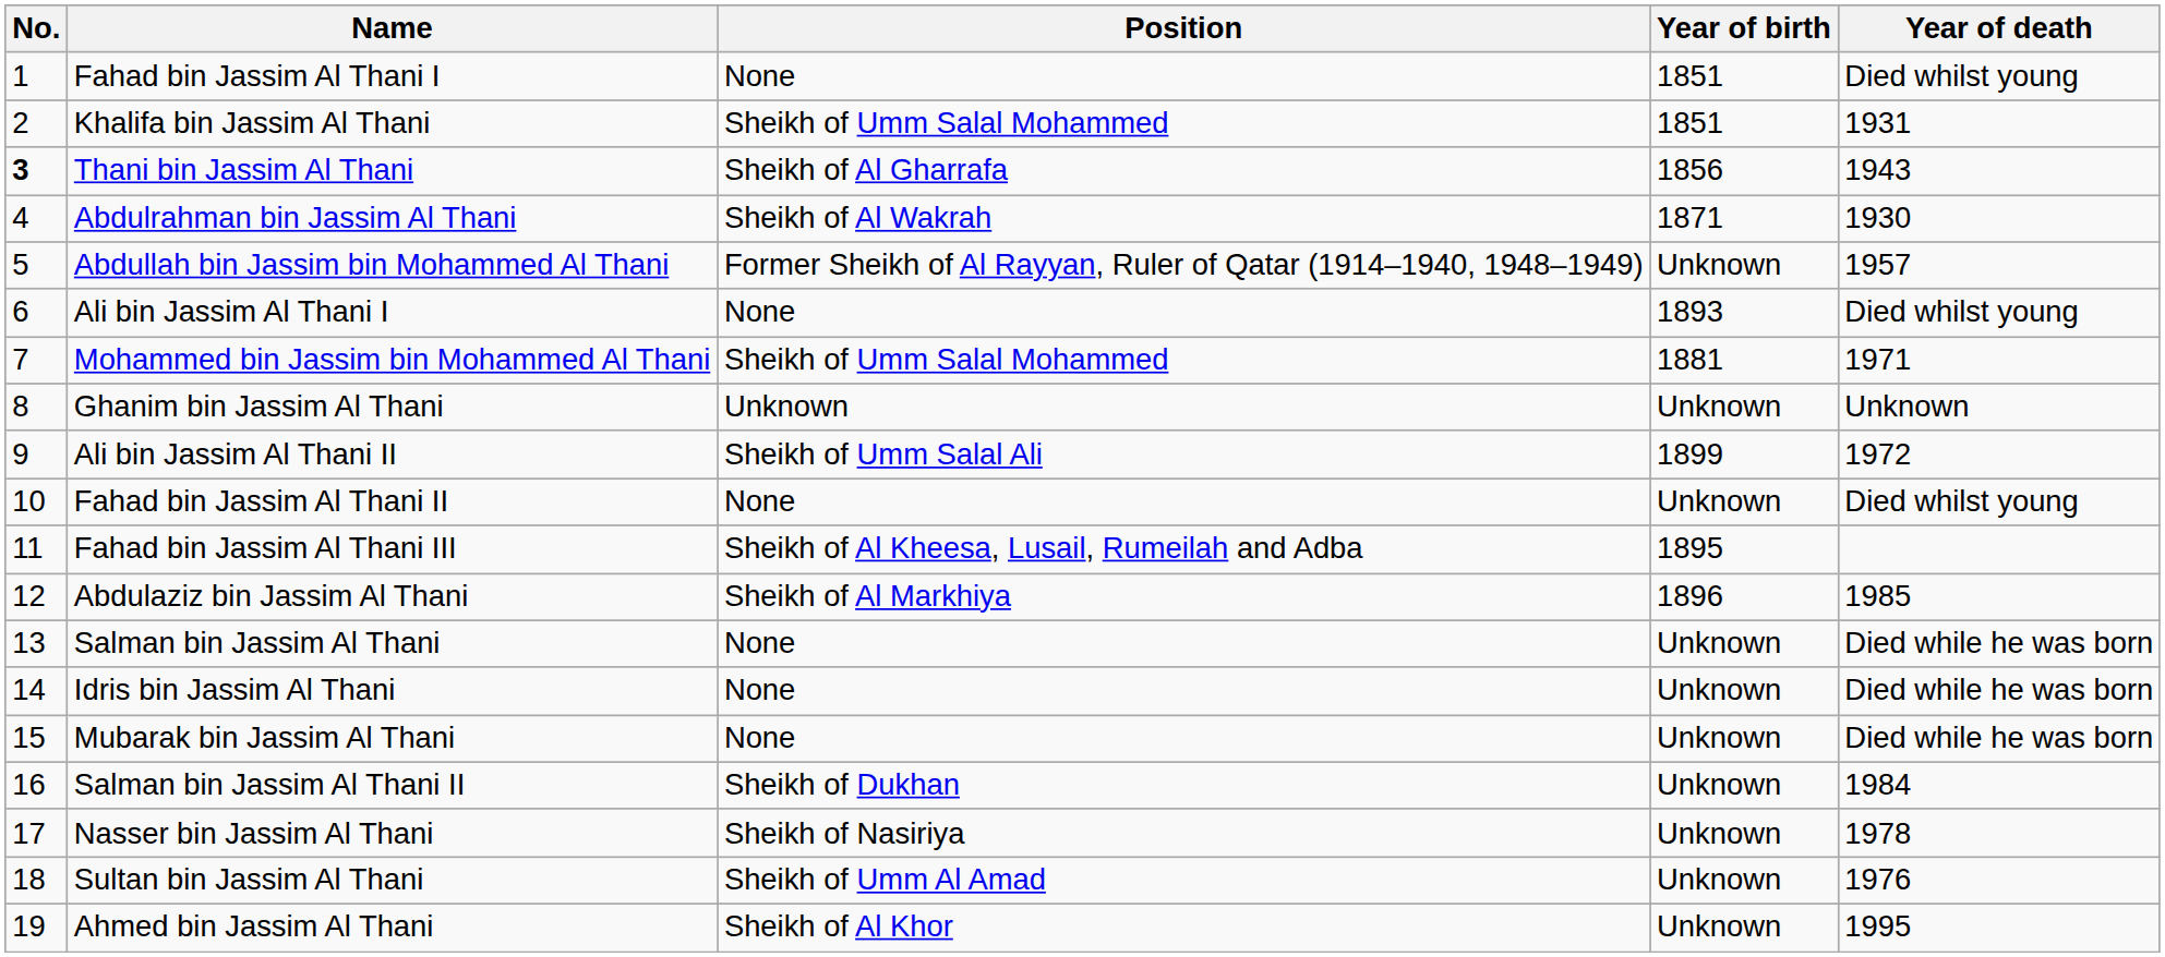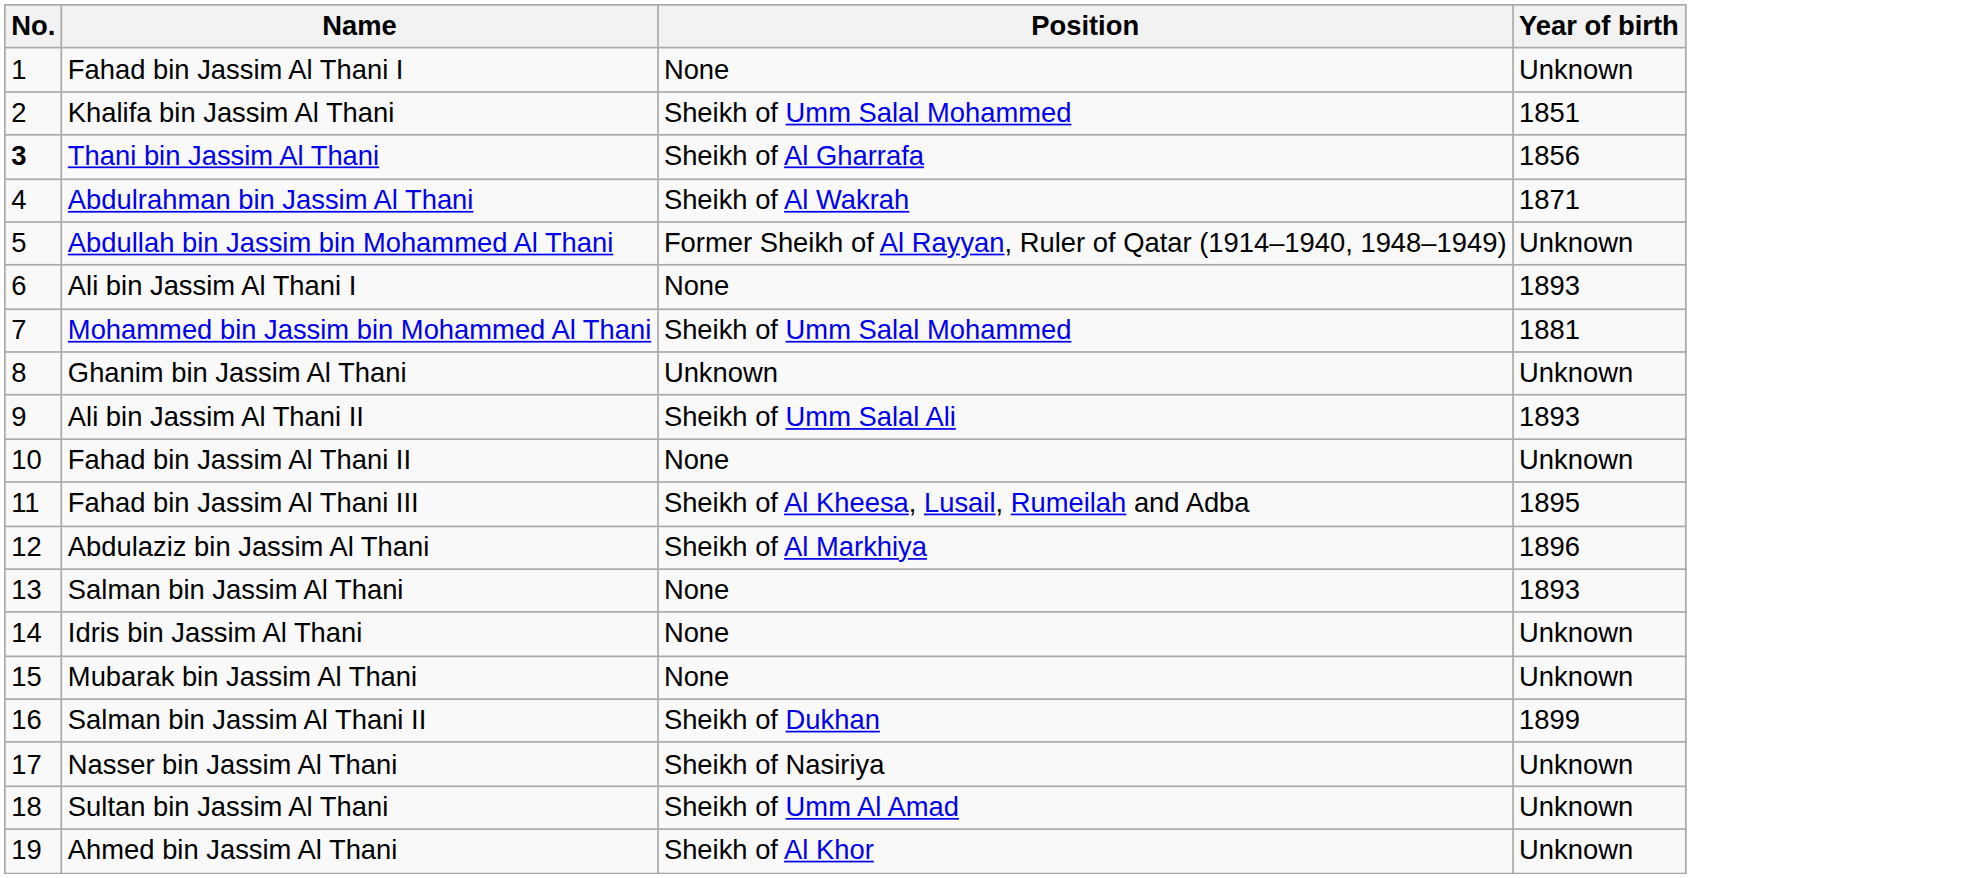 <table class="wikitable">
 <tr>
 <th>No.</th>
 <th>Name</th>
 <th>Position</th>
 <th>Year of birth</th>
-<th>Year of death</th>
 </tr>
 <tr>
 <td>1</td>
 <td>Fahad bin Jassim Al Thani I</td>
 <td>None</td>
-<td>1851</td>
-<td>Died whilst young</td>
+<td>Unknown</td>
 </tr>
 <tr>
 <td>2</td>
 <td>Khalifa bin Jassim Al Thani</td>
 <td>Sheikh of <a href='#'>Umm Salal Mohammed</a></td>
 <td>1851</td>
-<td>1931</td>
 </tr>
 <tr>
 <td><strong>3</strong></td>
 <td><a href='#'>Thani bin Jassim Al Thani</a></td>
 <td>Sheikh of <a href='#'>Al Gharrafa</a></td>
 <td>1856</td>
-<td>1943</td>
 </tr>
 <tr>
 <td>4</td>
 <td><a href='#'>Abdulrahman bin Jassim Al Thani</a></td>
 <td>Sheikh of <a href='#'>Al Wakrah</a></td>
 <td>1871</td>
-<td>1930</td>
 </tr>
 <tr>
 <td>5</td>
 <td><a href='#'>Abdullah bin Jassim bin Mohammed Al Thani</a></td>
 <td>Former Sheikh of <a href='#'>Al Rayyan</a>, Ruler of Qatar (1914–1940, 1948–1949)</td>
 <td>Unknown</td>
-<td>1957</td>
 </tr>
 <tr>
 <td>6</td>
 <td>Ali bin Jassim Al Thani I</td>
 <td>None</td>
 <td>1893</td>
-<td>Died whilst young</td>
 </tr>
 <tr>
 <td>7</td>
 <td><a href='#'>Mohammed bin Jassim bin Mohammed Al Thani</a></td>
 <td>Sheikh of <a href='#'>Umm Salal Mohammed</a></td>
 <td>1881</td>
-<td>1971</td>
 </tr>
 <tr>
 <td>8</td>
 <td>Ghanim bin Jassim Al Thani</td>
-<td>Unknown</td>
 <td>Unknown</td>
 <td>Unknown</td>
 </tr>
 <tr>
 <td>9</td>
 <td>Ali bin Jassim Al Thani II</td>
 <td>Sheikh of <a href='#'>Umm Salal Ali</a></td>
-<td>1899</td>
-<td>1972</td>
+<td>1893</td>
 </tr>
 <tr>
 <td>10</td>
 <td>Fahad bin Jassim Al Thani II</td>
 <td>None</td>
 <td>Unknown</td>
-<td>Died whilst young</td>
 </tr>
 <tr>
 <td>11</td>
 <td>Fahad bin Jassim Al Thani III</td>
 <td>Sheikh of <a href='#'>Al Kheesa</a>, <a href='#'>Lusail</a>, <a href='#'>Rumeilah</a> and Adba</td>
 <td>1895</td>
-<td></td>
 </tr>
 <tr>
 <td>12</td>
 <td>Abdulaziz bin Jassim Al Thani</td>
 <td>Sheikh of <a href='#'>Al Markhiya</a></td>
 <td>1896</td>
-<td>1985</td>
 </tr>
 <tr>
 <td>13</td>
 <td>Salman bin Jassim Al Thani</td>
 <td>None</td>
-<td>Unknown</td>
-<td>Died while he was born</td>
+<td>1893</td>
 </tr>
 <tr>
 <td>14</td>
 <td>Idris bin Jassim Al Thani</td>
 <td>None</td>
 <td>Unknown</td>
-<td>Died while he was born</td>
 </tr>
 <tr>
 <td>15</td>
 <td>Mubarak bin Jassim Al Thani</td>
 <td>None</td>
 <td>Unknown</td>
-<td>Died while he was born</td>
 </tr>
 <tr>
 <td>16</td>
 <td>Salman bin Jassim Al Thani II</td>
 <td>Sheikh of <a href='#'>Dukhan</a></td>
-<td>Unknown</td>
-<td>1984</td>
+<td>1899</td>
 </tr>
 <tr>
 <td>17</td>
 <td>Nasser bin Jassim Al Thani</td>
 <td>Sheikh of Nasiriya</td>
 <td>Unknown</td>
-<td>1978</td>
 </tr>
 <tr>
 <td>18</td>
 <td>Sultan bin Jassim Al Thani</td>
 <td>Sheikh of <a href='#'>Umm Al Amad</a></td>
 <td>Unknown</td>
-<td>1976</td>
 </tr>
 <tr>
 <td>19</td>
 <td>Ahmed bin Jassim Al Thani</td>
 <td>Sheikh of <a href='#'>Al Khor</a></td>
 <td>Unknown</td>
-<td>1995</td>
 </tr>
 </table>
